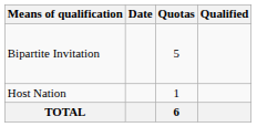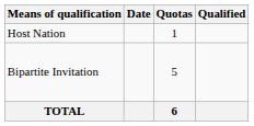 <table class="wikitable">
 <tr>
 <th>Means of qualification</th>
 <th>Date</th>
 <th>Quotas</th>
 <th>Qualified</th>
 </tr>
 <tr>
+<td>Host Nation</td>
+<td></td>
+<td align=center>1</td>
+<td></td>
+</tr>
+<tr>
 <td>Bipartite Invitation</td>
 <td align=center></td>
 <td align=center>5</td>
 <td><br><br><br><br></td>
-</tr>
-<tr>
-<td>Host Nation</td>
-<td></td>
-<td align=center>1</td>
-<td></td>
 </tr>
 <tr>
 <th>TOTAL</th>
 <th></th>
 <th>6</th>
 <th></th>
 </tr>
 </table>
